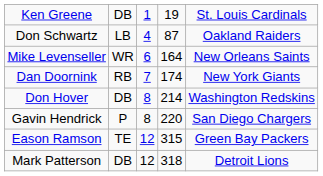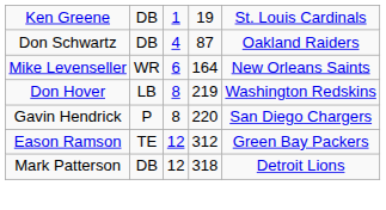 <table class=wikitable style="text-align:center">
 <tr>
 <td><a href='#'>Ken Greene</a></td>
 <td>DB</td>
 <td><a href='#'>1</a></td>
 <td>19</td>
 <td><a href='#'>St. Louis Cardinals</a></td>
 </tr>
 <tr>
 <td>Don Schwartz</td>
-<td>LB</td>
+<td>DB</td>
 <td><a href='#'>4</a></td>
 <td>87</td>
 <td><a href='#'>Oakland Raiders</a></td>
 </tr>
 <tr>
 <td><a href='#'>Mike Levenseller</a></td>
 <td>WR</td>
 <td><a href='#'>6</a></td>
 <td>164</td>
 <td><a href='#'>New Orleans Saints</a></td>
 </tr>
 <tr>
-<td><a href='#'>Dan Doornink</a></td>
-<td>RB</td>
-<td><a href='#'>7</a></td>
-<td>174</td>
-<td><a href='#'>New York Giants</a></td>
-</tr>
-<tr>
 <td><a href='#'>Don Hover</a></td>
-<td>DB</td>
+<td>LB</td>
 <td><a href='#'>8</a></td>
-<td>214</td>
+<td>219</td>
 <td><a href='#'>Washington Redskins</a></td>
 </tr>
 <tr>
 <td>Gavin Hendrick</td>
 <td>P</td>
 <td>8</td>
 <td>220</td>
 <td><a href='#'>San Diego Chargers</a></td>
 </tr>
 <tr>
 <td><a href='#'>Eason Ramson</a></td>
 <td>TE</td>
 <td><a href='#'>12</a></td>
-<td>315</td>
+<td>312</td>
 <td><a href='#'>Green Bay Packers</a></td>
 </tr>
 <tr>
 <td>Mark Patterson</td>
 <td>DB</td>
 <td>12</td>
 <td>318</td>
 <td><a href='#'>Detroit Lions</a></td>
 </tr>
 </table>
